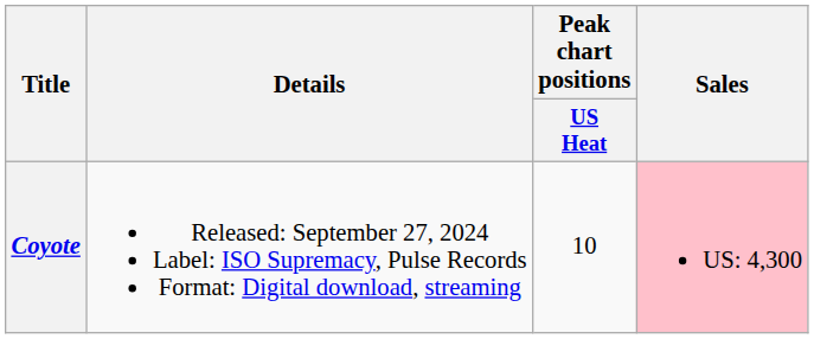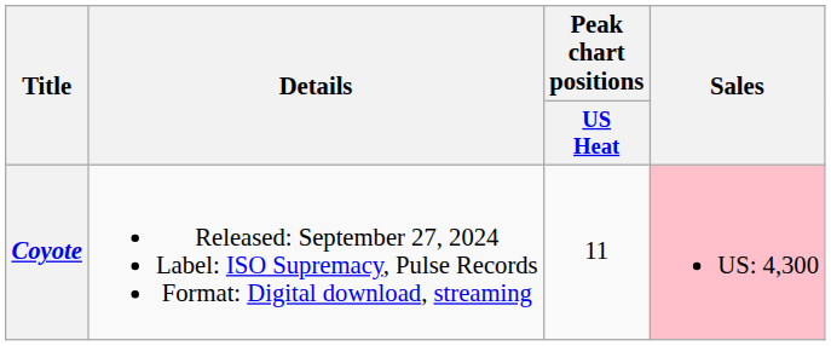 <table class="wikitable plainrowheaders" style="text-align:center;">
 <tr>
 <th scope="col" rowspan="2">Title</th>
 <th scope="col" rowspan="2">Details</th>
 <th scope="col" colspan="1">Peak chart positions</th>
 <th scope="col" rowspan="2">Sales</th>
 </tr>
 <tr>
 <th scope="col" style="width:3em;font-size:90%;"><a href='#'>US<br>Heat</a><br></th>
 </tr>
 <tr>
 <th scope="row"><em><a href='#'>Coyote</a></em></th>
 <td><br><ul><li>Released: September 27, 2024</li><li>Label: <a href='#'>ISO Supremacy</a>, Pulse Records</li><li>Format: <a href='#'>Digital download</a>, <a href='#'>streaming</a></li></ul></td>
-<td>10</td>
+<td>11</td>
 <td style="background: pink;"><br><ul><li>US: 4,300</li></ul></td>
 </tr>
 </table>
